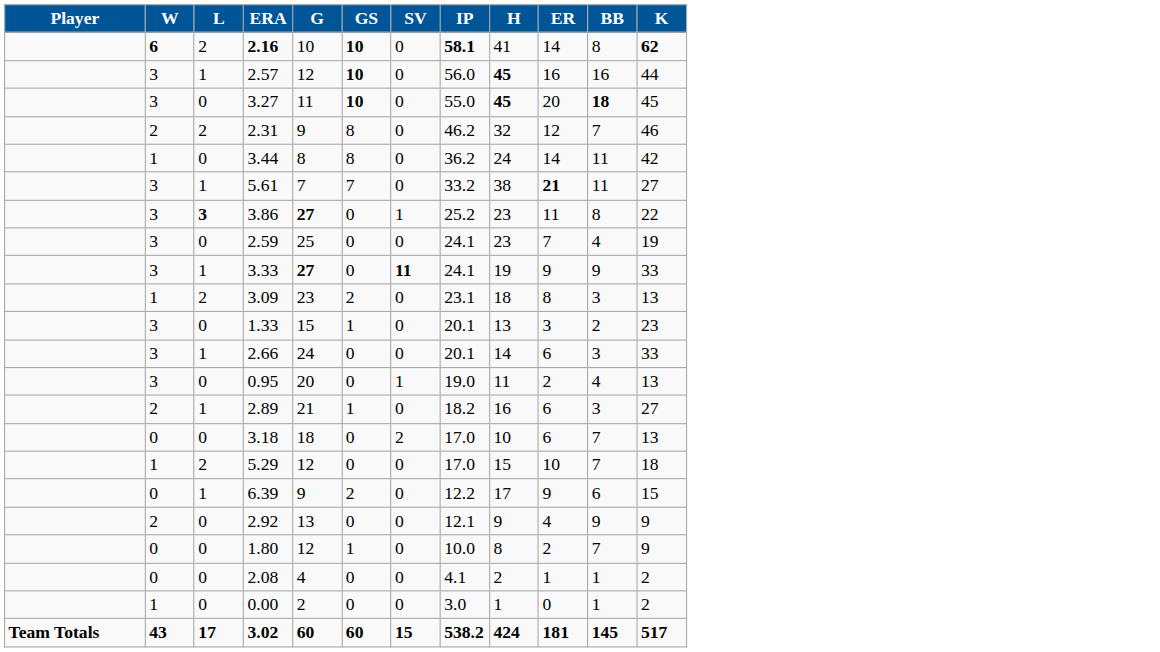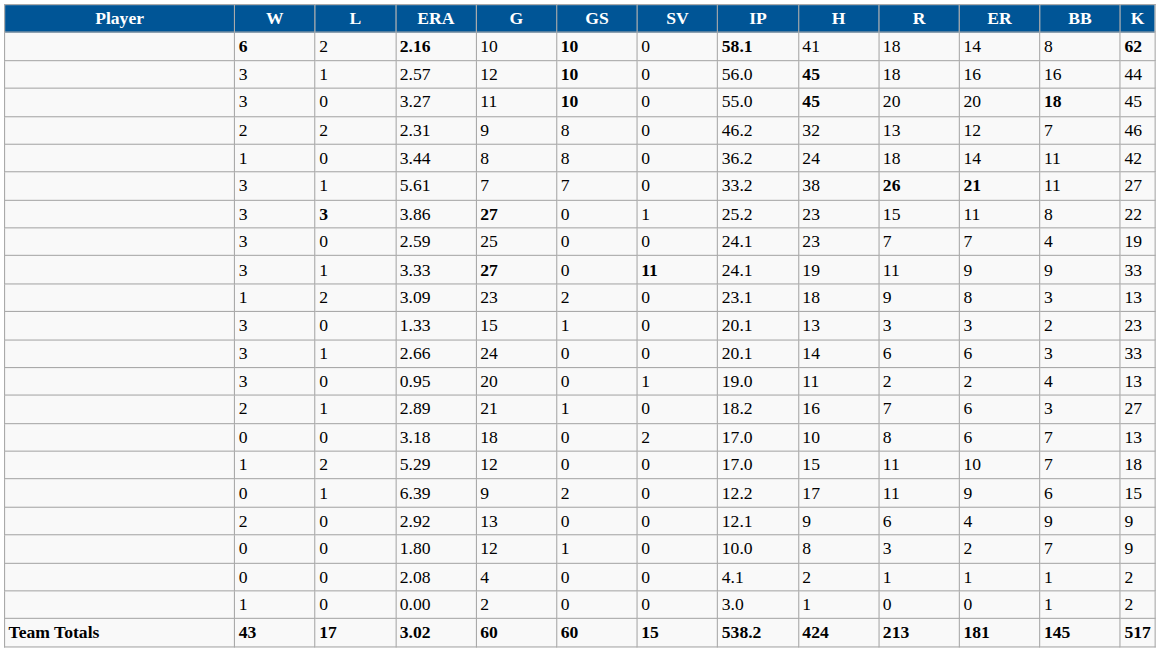 <table class="wikitable sortable">
 <tr>
 <th style="background:#005596; color:#FFF; width:20%;">Player</th>
 <th style="background:#005596; color:#FFF; width:7%;">W</th>
 <th style="background:#005596; color:#FFF; width:7%;">L</th>
 <th style="background:#005596; color:#FFF; width:7%;">ERA</th>
 <th style="background:#005596; color:#FFF; width:7%;">G</th>
 <th style="background:#005596; color:#FFF; width:7%;">GS</th>
 <th style="background:#005596; color:#FFF; width:7%;">SV</th>
 <th style="background:#005596; color:#FFF; width:7%;">IP</th>
 <th style="background:#005596; color:#FFF; width:7%;">H</th>
+<th style="background:#005596; color:#FFF; width:7%;">R</th>
 <th style="background:#005596; color:#FFF; width:7%;">ER</th>
 <th style="background:#005596; color:#FFF; width:7%;">BB</th>
 <th style="background:#005596; color:#FFF; width:7%;">K</th>
 </tr>
 <tr>
 <td></td>
 <td><strong>6</strong></td>
 <td>2</td>
 <td><strong>2.16</strong></td>
 <td>10</td>
 <td><strong>10</strong></td>
 <td>0</td>
 <td><strong>58.1</strong></td>
 <td>41</td>
+<td>18</td>
 <td>14</td>
 <td>8</td>
 <td><strong>62</strong></td>
 </tr>
 <tr>
 <td></td>
 <td>3</td>
 <td>1</td>
 <td>2.57</td>
 <td>12</td>
 <td><strong>10</strong></td>
 <td>0</td>
 <td>56.0</td>
 <td><strong>45</strong></td>
+<td>18</td>
 <td>16</td>
 <td>16</td>
 <td>44</td>
 </tr>
 <tr>
 <td></td>
 <td>3</td>
 <td>0</td>
 <td>3.27</td>
 <td>11</td>
 <td><strong>10</strong></td>
 <td>0</td>
 <td>55.0</td>
 <td><strong>45</strong></td>
 <td>20</td>
+<td>20</td>
 <td><strong>18</strong></td>
 <td>45</td>
 </tr>
 <tr>
 <td></td>
 <td>2</td>
 <td>2</td>
 <td>2.31</td>
 <td>9</td>
 <td>8</td>
 <td>0</td>
 <td>46.2</td>
 <td>32</td>
+<td>13</td>
 <td>12</td>
 <td>7</td>
 <td>46</td>
 </tr>
 <tr>
 <td></td>
 <td>1</td>
 <td>0</td>
 <td>3.44</td>
 <td>8</td>
 <td>8</td>
 <td>0</td>
 <td>36.2</td>
 <td>24</td>
+<td>18</td>
 <td>14</td>
 <td>11</td>
 <td>42</td>
 </tr>
 <tr>
 <td></td>
 <td>3</td>
 <td>1</td>
 <td>5.61</td>
 <td>7</td>
 <td>7</td>
 <td>0</td>
 <td>33.2</td>
 <td>38</td>
+<td><strong>26</strong></td>
 <td><strong>21</strong></td>
 <td>11</td>
 <td>27</td>
 </tr>
 <tr>
 <td></td>
 <td>3</td>
 <td><strong>3</strong></td>
 <td>3.86</td>
 <td><strong>27</strong></td>
 <td>0</td>
 <td>1</td>
 <td>25.2</td>
 <td>23</td>
+<td>15</td>
 <td>11</td>
 <td>8</td>
 <td>22</td>
 </tr>
 <tr>
 <td></td>
 <td>3</td>
 <td>0</td>
 <td>2.59</td>
 <td>25</td>
 <td>0</td>
 <td>0</td>
 <td>24.1</td>
 <td>23</td>
 <td>7</td>
+<td>7</td>
 <td>4</td>
 <td>19</td>
 </tr>
 <tr>
 <td></td>
 <td>3</td>
 <td>1</td>
 <td>3.33</td>
 <td><strong>27</strong></td>
 <td>0</td>
 <td><strong>11</strong></td>
 <td>24.1</td>
 <td>19</td>
+<td>11</td>
 <td>9</td>
 <td>9</td>
 <td>33</td>
 </tr>
 <tr>
 <td></td>
 <td>1</td>
 <td>2</td>
 <td>3.09</td>
 <td>23</td>
 <td>2</td>
 <td>0</td>
 <td>23.1</td>
 <td>18</td>
+<td>9</td>
 <td>8</td>
 <td>3</td>
 <td>13</td>
 </tr>
 <tr>
 <td></td>
 <td>3</td>
 <td>0</td>
 <td>1.33</td>
 <td>15</td>
 <td>1</td>
 <td>0</td>
 <td>20.1</td>
 <td>13</td>
 <td>3</td>
+<td>3</td>
 <td>2</td>
 <td>23</td>
 </tr>
 <tr>
 <td></td>
 <td>3</td>
 <td>1</td>
 <td>2.66</td>
 <td>24</td>
 <td>0</td>
 <td>0</td>
 <td>20.1</td>
 <td>14</td>
+<td>6</td>
 <td>6</td>
 <td>3</td>
 <td>33</td>
 </tr>
 <tr>
 <td></td>
 <td>3</td>
 <td>0</td>
 <td>0.95</td>
 <td>20</td>
 <td>0</td>
 <td>1</td>
 <td>19.0</td>
 <td>11</td>
 <td>2</td>
+<td>2</td>
 <td>4</td>
 <td>13</td>
 </tr>
 <tr>
 <td></td>
 <td>2</td>
 <td>1</td>
 <td>2.89</td>
 <td>21</td>
 <td>1</td>
 <td>0</td>
 <td>18.2</td>
 <td>16</td>
+<td>7</td>
 <td>6</td>
 <td>3</td>
 <td>27</td>
 </tr>
 <tr>
 <td></td>
 <td>0</td>
 <td>0</td>
 <td>3.18</td>
 <td>18</td>
 <td>0</td>
 <td>2</td>
 <td>17.0</td>
 <td>10</td>
+<td>8</td>
 <td>6</td>
 <td>7</td>
 <td>13</td>
 </tr>
 <tr>
 <td></td>
 <td>1</td>
 <td>2</td>
 <td>5.29</td>
 <td>12</td>
 <td>0</td>
 <td>0</td>
 <td>17.0</td>
 <td>15</td>
+<td>11</td>
 <td>10</td>
 <td>7</td>
 <td>18</td>
 </tr>
 <tr>
 <td></td>
 <td>0</td>
 <td>1</td>
 <td>6.39</td>
 <td>9</td>
 <td>2</td>
 <td>0</td>
 <td>12.2</td>
 <td>17</td>
+<td>11</td>
 <td>9</td>
 <td>6</td>
 <td>15</td>
 </tr>
 <tr>
 <td></td>
 <td>2</td>
 <td>0</td>
 <td>2.92</td>
 <td>13</td>
 <td>0</td>
 <td>0</td>
 <td>12.1</td>
 <td>9</td>
+<td>6</td>
 <td>4</td>
 <td>9</td>
 <td>9</td>
 </tr>
 <tr>
 <td></td>
 <td>0</td>
 <td>0</td>
 <td>1.80</td>
 <td>12</td>
 <td>1</td>
 <td>0</td>
 <td>10.0</td>
 <td>8</td>
+<td>3</td>
 <td>2</td>
 <td>7</td>
 <td>9</td>
 </tr>
 <tr>
 <td></td>
 <td>0</td>
 <td>0</td>
 <td>2.08</td>
 <td>4</td>
 <td>0</td>
 <td>0</td>
 <td>4.1</td>
 <td>2</td>
 <td>1</td>
 <td>1</td>
+<td>1</td>
 <td>2</td>
 </tr>
 <tr>
 <td></td>
 <td>1</td>
 <td>0</td>
 <td>0.00</td>
 <td>2</td>
 <td>0</td>
 <td>0</td>
 <td>3.0</td>
 <td>1</td>
+<td>0</td>
 <td>0</td>
 <td>1</td>
 <td>2</td>
 </tr>
 <tr>
 <td><strong>Team Totals</strong></td>
 <td><strong>43</strong></td>
 <td><strong>17</strong></td>
 <td><strong>3.02</strong></td>
 <td><strong>60</strong></td>
 <td><strong>60</strong></td>
 <td><strong>15</strong></td>
 <td><strong>538.2</strong></td>
 <td><strong>424</strong></td>
+<td><strong>213</strong></td>
 <td><strong>181</strong></td>
 <td><strong>145</strong></td>
 <td><strong>517</strong></td>
 </tr>
 </table>
